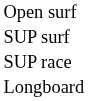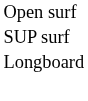 <table>
 <tr>
 <td>Open surf<br></td>
 <td></td>
 <td></td>
 <td></td>
 </tr>
 <tr>
 <td>SUP surf<br></td>
 <td></td>
 <td></td>
 <td></td>
 </tr>
 <tr>
-<td>SUP race<br></td>
-<td></td>
-<td></td>
-<td></td>
-</tr>
-<tr>
 <td>Longboard<br></td>
 <td></td>
 <td></td>
 <td></td>
 </tr>
 </table>
